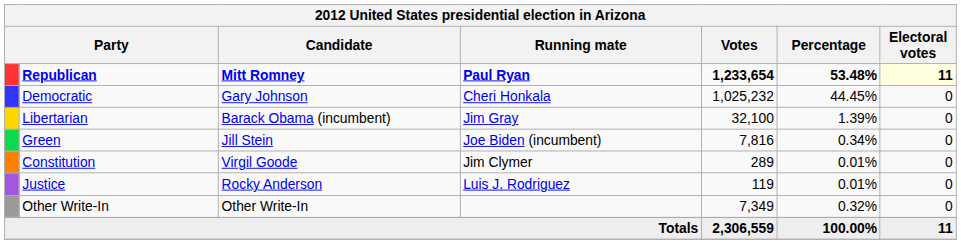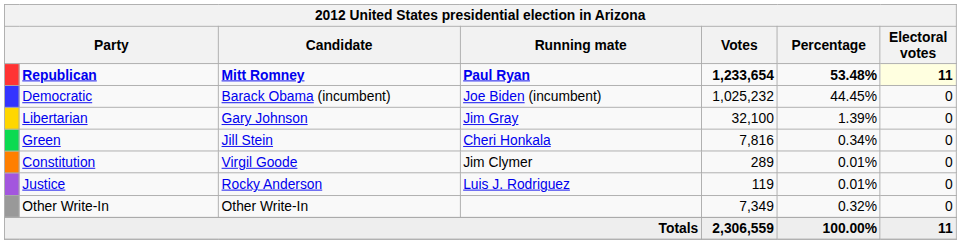 <table class="wikitable" style="font-size: 95%;">
 <tr>
 <th colspan="7">2012 United States presidential election in Arizona</th>
 </tr>
 <tr>
 <th colspan="2" style="width: 15em">Party</th>
 <th style="width: 17em">Candidate</th>
 <th style="width: 17em">Running mate</th>
 <th style="width: 5em">Votes</th>
 <th style="width: 7em">Percentage</th>
 <th style="width: 5em">Electoral votes</th>
 </tr>
 <tr>
 <th style="background-color:#FF3333; width: 3px"></th>
 <td style="width: 130px"><strong><a href='#'>Republican</a></strong></td>
 <td><strong><a href='#'>Mitt Romney</a></strong></td>
 <td><strong><a href='#'>Paul Ryan</a></strong></td>
 <td align="right"><strong>1,233,654</strong></td>
 <td align="right"><strong>53.48%</strong></td>
 <td align="right" style="background: lightyellow;"><strong>11</strong></td>
 </tr>
 <tr>
 <th style="background-color:#3333FF; width: 3px"></th>
 <td style="width: 130px"><a href='#'>Democratic</a></td>
-<td><a href='#'>Gary Johnson</a></td>
-<td><a href='#'>Cheri Honkala</a></td>
+<td><a href='#'>Barack Obama</a> (incumbent)</td>
+<td><a href='#'>Joe Biden</a> (incumbent)</td>
 <td align="right">1,025,232</td>
 <td align="right">44.45%</td>
 <td align="right">0</td>
 </tr>
 <tr>
 <th style="background-color:#FFD700; width: 3px"></th>
 <td style="width: 130px"><a href='#'>Libertarian</a></td>
-<td><a href='#'>Barack Obama</a> (incumbent)</td>
+<td><a href='#'>Gary Johnson</a></td>
 <td><a href='#'>Jim Gray</a></td>
 <td align="right">32,100</td>
 <td align="right">1.39%</td>
 <td align="right">0</td>
 </tr>
 <tr>
 <th style="background-color:#0BDA51; width: 3px"></th>
 <td style="width: 130px"><a href='#'>Green</a></td>
 <td><a href='#'>Jill Stein</a></td>
-<td><a href='#'>Joe Biden</a> (incumbent)</td>
+<td><a href='#'>Cheri Honkala</a></td>
 <td align="right">7,816</td>
 <td align="right">0.34%</td>
 <td align="right">0</td>
 </tr>
 <tr>
 <th style="background-color:#FF7F00; width: 3px"></th>
 <td style="width: 130px"><a href='#'>Constitution</a></td>
 <td><a href='#'>Virgil Goode</a></td>
 <td>Jim Clymer</td>
 <td align="right">289</td>
 <td align="right">0.01%</td>
 <td align="right">0</td>
 </tr>
 <tr>
 <th style="background-color:#A356DE; width: 3px"></th>
 <td style="width: 130px"><a href='#'>Justice</a></td>
 <td><a href='#'>Rocky Anderson</a></td>
 <td><a href='#'>Luis J. Rodriguez</a></td>
 <td align="right">119</td>
 <td align="right">0.01%</td>
 <td align="right">0</td>
 </tr>
 <tr>
 <th style="background-color:#999999; width: 3px"></th>
 <td style="width: 130px">Other Write-In</td>
 <td>Other Write-In</td>
 <td></td>
 <td align="right">7,349</td>
 <td align="right">0.32%</td>
 <td align="right">0</td>
 </tr>
 <tr>
 </tr>
 <tr bgcolor="#EEEEEE">
 <td colspan="4" align="right"><strong>Totals</strong></td>
 <td align="right"><strong>2,306,559</strong></td>
 <td align="right"><strong>100.00%</strong></td>
 <td align="right"><strong>11</strong></td>
 </tr>
 <tr bgcolor="#EEEEEE">
 </tr>
 </table>
